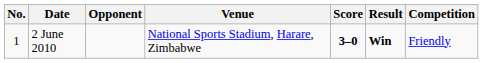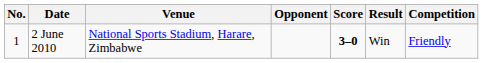 <table class="wikitable sortable">
 <tr>
 <th scope="col">No.</th>
 <th scope="col">Date</th>
+<th scope="col">Venue</th>
 <th scope="col">Opponent</th>
-<th scope="col">Venue</th>
 <th scope="col">Score</th>
 <th scope="col">Result</th>
 <th scope="col">Competition</th>
 </tr>
 <tr>
 <td align="center">1</td>
 <td>2 June 2010</td>
+<td><a href='#'>National Sports Stadium</a>, <a href='#'>Harare</a>, Zimbabwe</td>
 <td></td>
-<td><a href='#'>National Sports Stadium</a>, <a href='#'>Harare</a>, Zimbabwe</td>
 <td align="center"><strong>3–0</strong></td>
-<td><strong>Win</strong></td>
+<td>Win</td>
 <td><a href='#'>Friendly</a></td>
 </tr>
 </table>
